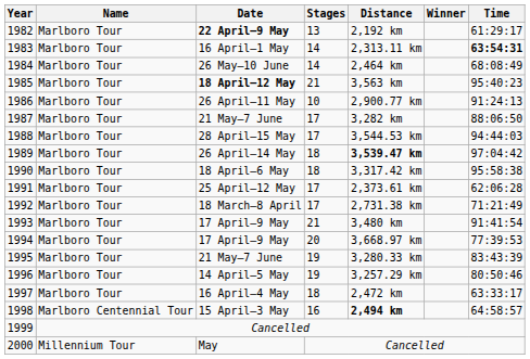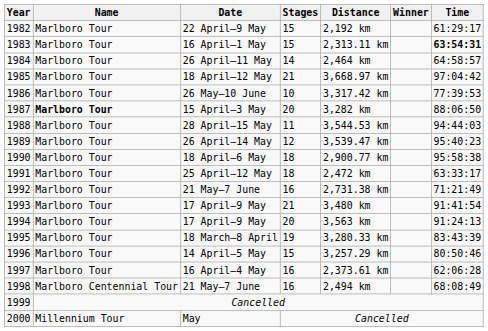 <table class=wikitable>
 <tr>
 <th>Year</th>
 <th>Name</th>
 <th>Date</th>
 <th>Stages</th>
 <th>Distance</th>
 <th>Winner</th>
 <th>Time</th>
 </tr>
 <tr>
 <td>1982</td>
 <td>Marlboro Tour</td>
-<td><strong>22 April–9 May</strong></td>
-<td>13</td>
+<td>22 April–9 May</td>
+<td>15</td>
 <td>2,192 km</td>
 <td></td>
 <td>61:29:17</td>
 </tr>
 <tr>
 <td>1983</td>
 <td>Marlboro Tour</td>
 <td>16 April–1 May</td>
-<td>14</td>
+<td>15</td>
 <td>2,313.11 km</td>
 <td></td>
 <td><strong>63:54:31</strong></td>
 </tr>
 <tr>
 <td>1984</td>
 <td>Marlboro Tour</td>
-<td>26 May–10 June</td>
+<td>26 April–11 May</td>
 <td>14</td>
 <td>2,464 km</td>
 <td></td>
-<td>68:08:49</td>
+<td>64:58:57</td>
 </tr>
 <tr>
 <td>1985</td>
 <td>Marlboro Tour</td>
-<td><strong>18 April–12 May</strong></td>
+<td>18 April–12 May</td>
 <td>21</td>
-<td>3,563 km</td>
+<td>3,668.97 km</td>
 <td></td>
-<td>95:40:23</td>
+<td>97:04:42</td>
 </tr>
 <tr>
 <td>1986</td>
 <td>Marlboro Tour</td>
-<td>26 April–11 May</td>
+<td>26 May–10 June</td>
 <td>10</td>
-<td>2,900.77 km</td>
+<td>3,317.42 km</td>
 <td></td>
-<td>91:24:13</td>
+<td>77:39:53</td>
 </tr>
 <tr>
 <td>1987</td>
-<td>Marlboro Tour</td>
-<td>21 May–7 June</td>
-<td>17</td>
+<td><strong>Marlboro Tour</strong></td>
+<td>15 April–3 May</td>
+<td>20</td>
 <td>3,282 km</td>
 <td></td>
 <td>88:06:50</td>
 </tr>
 <tr>
 <td>1988</td>
 <td>Marlboro Tour</td>
 <td>28 April–15 May</td>
-<td>17</td>
+<td>11</td>
 <td>3,544.53 km</td>
 <td></td>
 <td>94:44:03</td>
 </tr>
 <tr>
 <td>1989</td>
 <td>Marlboro Tour</td>
 <td>26 April–14 May</td>
-<td>18</td>
-<td><strong>3,539.47 km</strong></td>
+<td>12</td>
+<td>3,539.47 km</td>
 <td></td>
-<td>97:04:42</td>
+<td>95:40:23</td>
 </tr>
 <tr>
 <td>1990</td>
 <td>Marlboro Tour</td>
 <td>18 April–6 May</td>
 <td>18</td>
-<td>3,317.42 km</td>
+<td>2,900.77 km</td>
 <td></td>
 <td>95:58:38</td>
 </tr>
 <tr>
 <td>1991</td>
 <td>Marlboro Tour</td>
 <td>25 April–12 May</td>
-<td>17</td>
-<td>2,373.61 km</td>
+<td>18</td>
+<td>2,472 km</td>
 <td></td>
-<td>62:06:28</td>
+<td>63:33:17</td>
 </tr>
 <tr>
 <td>1992</td>
 <td>Marlboro Tour</td>
-<td>18 March–8 April</td>
-<td>17</td>
+<td>21 May–7 June</td>
+<td>16</td>
 <td>2,731.38 km</td>
 <td></td>
 <td>71:21:49</td>
 </tr>
 <tr>
 <td>1993</td>
 <td>Marlboro Tour</td>
 <td>17 April–9 May</td>
 <td>21</td>
 <td>3,480 km</td>
 <td></td>
 <td>91:41:54</td>
 </tr>
 <tr>
 <td>1994</td>
 <td>Marlboro Tour</td>
 <td>17 April–9 May</td>
 <td>20</td>
-<td>3,668.97 km</td>
+<td>3,563 km</td>
 <td></td>
-<td>77:39:53</td>
+<td>91:24:13</td>
 </tr>
 <tr>
 <td>1995</td>
 <td>Marlboro Tour</td>
-<td>21 May–7 June</td>
+<td>18 March–8 April</td>
 <td>19</td>
 <td>3,280.33 km</td>
 <td></td>
 <td>83:43:39</td>
 </tr>
 <tr>
 <td>1996</td>
 <td>Marlboro Tour</td>
 <td>14 April–5 May</td>
-<td>19</td>
+<td>15</td>
 <td>3,257.29 km</td>
 <td></td>
 <td>80:50:46</td>
 </tr>
 <tr>
 <td>1997</td>
 <td>Marlboro Tour</td>
 <td>16 April–4 May</td>
-<td>18</td>
-<td>2,472 km</td>
+<td>16</td>
+<td>2,373.61 km</td>
 <td></td>
-<td>63:33:17</td>
+<td>62:06:28</td>
 </tr>
 <tr>
 <td>1998</td>
 <td>Marlboro Centennial Tour</td>
-<td>15 April–3 May</td>
+<td>21 May–7 June</td>
 <td>16</td>
-<td><strong>2,494 km</strong></td>
+<td>2,494 km</td>
 <td></td>
-<td>64:58:57</td>
+<td>68:08:49</td>
 </tr>
 <tr>
 <td>1999</td>
 <td align=center colspan=6><em>Cancelled</em></td>
 </tr>
 <tr>
 <td>2000</td>
 <td>Millennium Tour</td>
 <td>May</td>
 <td align=center colspan=4><em>Cancelled</em></td>
 </tr>
 </table>
